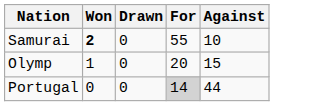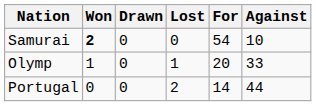 <table class="wikitable">
 <tr>
 <th>Nation</th>
 <th>Won</th>
 <th>Drawn</th>
+<th>Lost</th>
 <th>For</th>
 <th>Against</th>
 </tr>
 <tr>
 <td>Samurai</td>
 <td><strong>2</strong></td>
 <td>0</td>
-<td>55</td>
+<td>0</td>
+<td>54</td>
 <td>10</td>
 </tr>
 <tr>
 <td>Olymp</td>
 <td>1</td>
 <td>0</td>
+<td>1</td>
 <td>20</td>
-<td>15</td>
+<td>33</td>
 </tr>
 <tr>
 <td>Portugal</td>
 <td>0</td>
 <td>0</td>
-<td style="background: lightgrey;">14</td>
+<td>2</td>
+<td>14</td>
 <td>44</td>
 </tr>
 </table>
